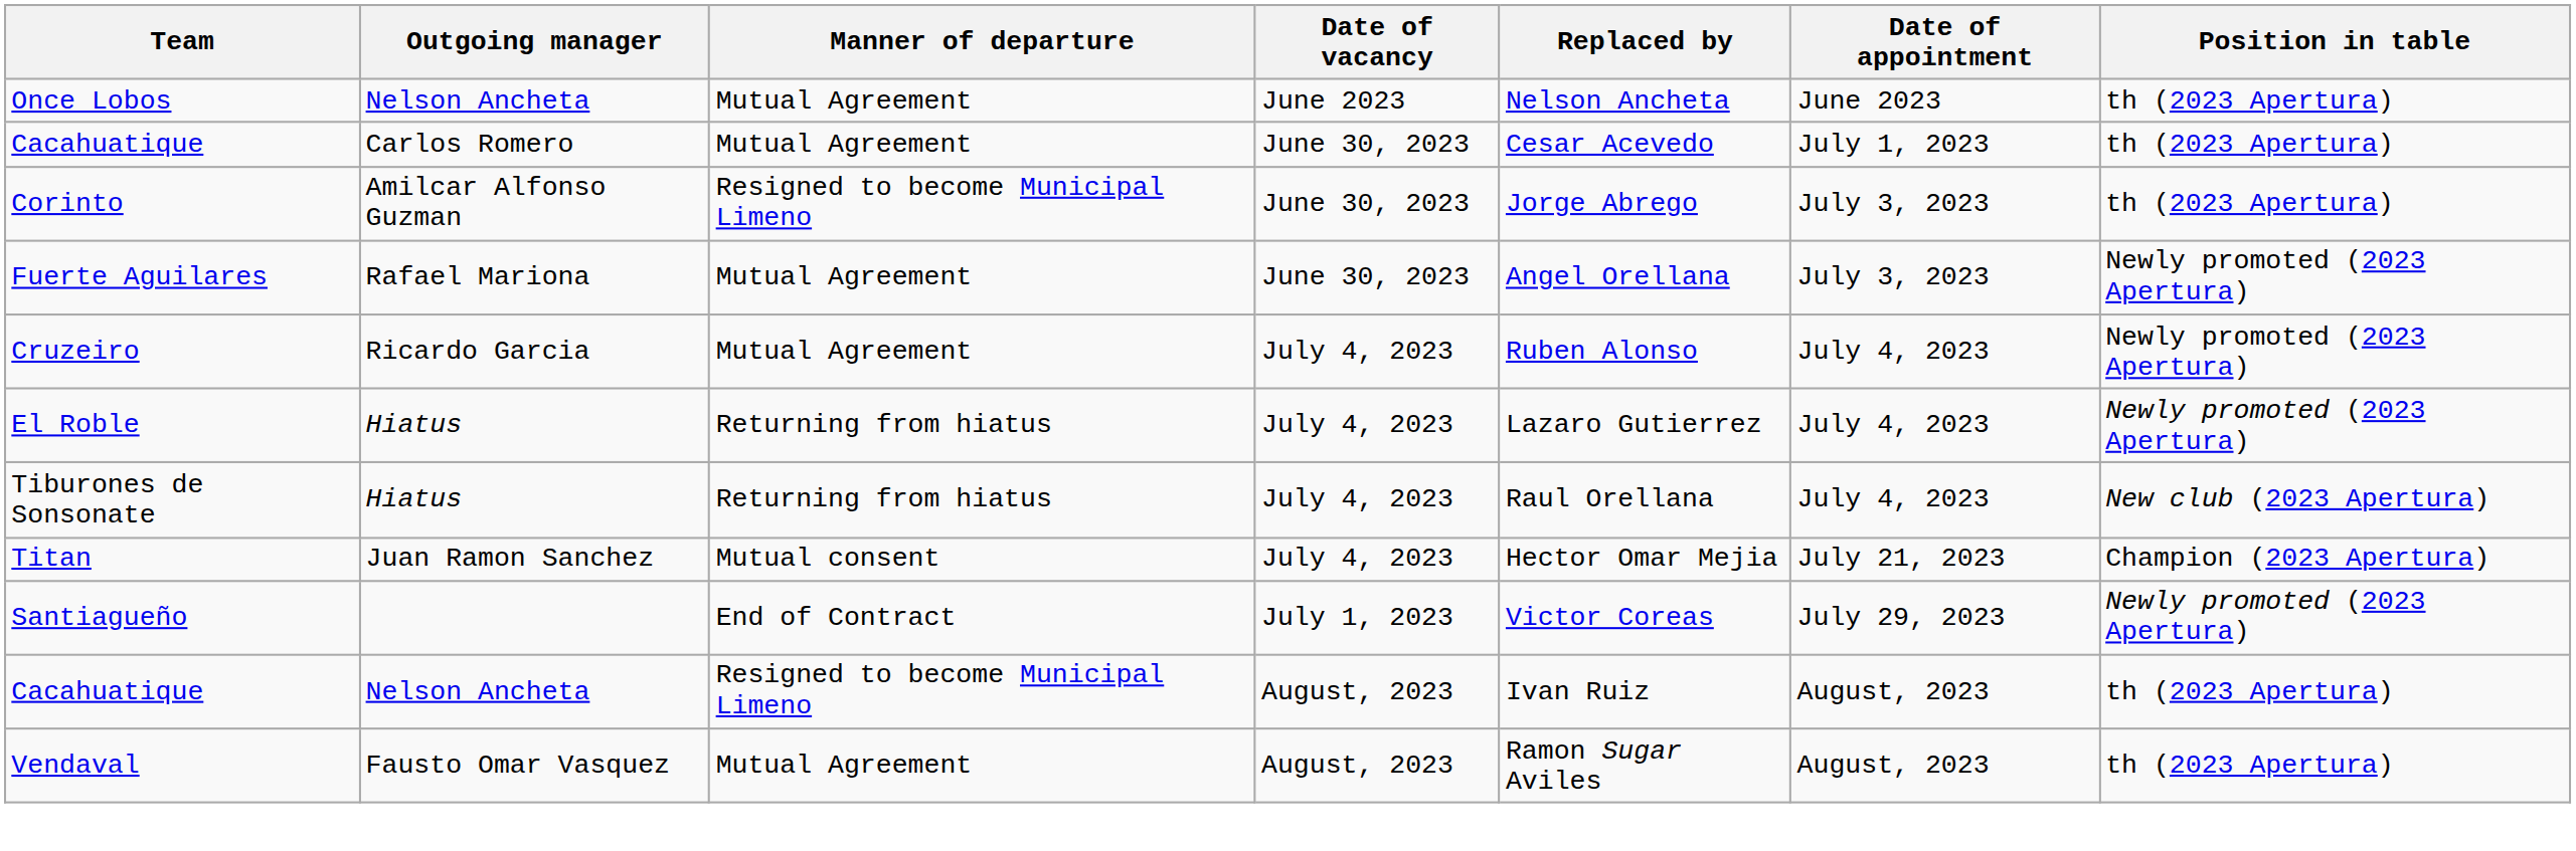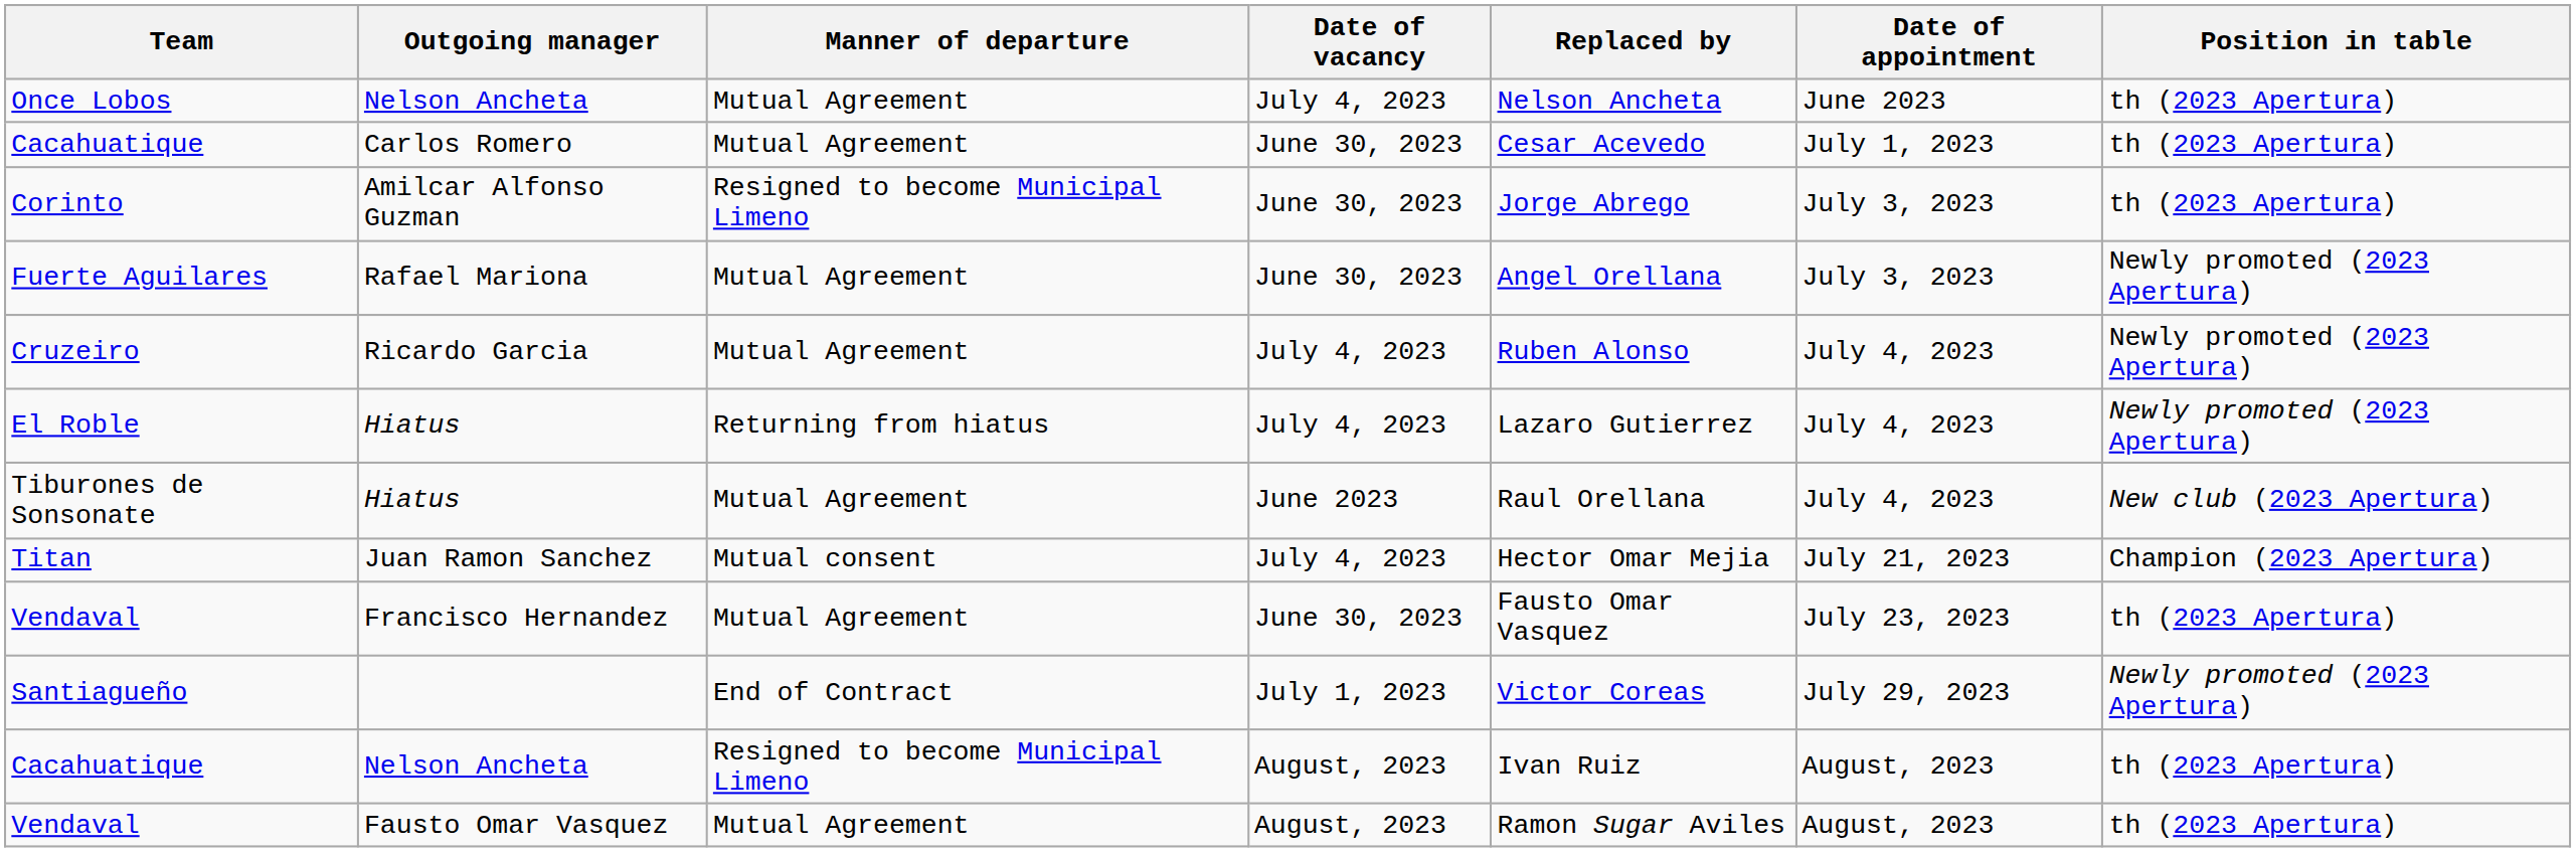 <table class="wikitable">
 <tr>
 <th>Team</th>
 <th>Outgoing manager</th>
 <th>Manner of departure</th>
 <th>Date of vacancy</th>
 <th>Replaced by</th>
 <th>Date of appointment</th>
 <th>Position in table</th>
 </tr>
 <tr>
 <td><a href='#'>Once Lobos</a></td>
 <td> <a href='#'>Nelson Ancheta</a></td>
 <td>Mutual Agreement</td>
-<td>June 2023</td>
+<td>July 4, 2023</td>
 <td> <a href='#'>Nelson Ancheta</a></td>
 <td>June 2023</td>
 <td>th (<a href='#'>2023 Apertura</a>)</td>
 </tr>
 <tr>
 <td><a href='#'>Cacahuatique</a></td>
 <td> Carlos Romero</td>
 <td>Mutual Agreement</td>
 <td>June 30, 2023</td>
 <td> <a href='#'>Cesar Acevedo</a></td>
 <td>July 1, 2023</td>
 <td>th (<a href='#'>2023 Apertura</a>)</td>
 </tr>
 <tr>
 <td><a href='#'>Corinto</a></td>
 <td> Amilcar Alfonso Guzman</td>
 <td>Resigned to become <a href='#'>Municipal Limeno</a></td>
 <td>June 30, 2023</td>
 <td> <a href='#'>Jorge Abrego</a></td>
 <td>July 3, 2023</td>
 <td>th (<a href='#'>2023 Apertura</a>)</td>
 </tr>
 <tr>
 <td><a href='#'>Fuerte Aguilares</a></td>
 <td> Rafael Mariona</td>
 <td>Mutual Agreement</td>
 <td>June 30, 2023</td>
 <td> <a href='#'>Angel Orellana</a></td>
 <td>July 3, 2023</td>
 <td>Newly promoted (<a href='#'>2023 Apertura</a>)</td>
 </tr>
 <tr>
 <td><a href='#'>Cruzeiro</a></td>
 <td> Ricardo Garcia</td>
 <td>Mutual Agreement</td>
 <td>July 4, 2023</td>
 <td> <a href='#'>Ruben Alonso</a></td>
 <td>July 4, 2023</td>
 <td>Newly promoted (<a href='#'>2023 Apertura</a>)</td>
 </tr>
 <tr>
 <td><a href='#'>El Roble</a></td>
 <td> <em>Hiatus</em></td>
 <td>Returning from hiatus</td>
 <td>July 4, 2023</td>
 <td> Lazaro Gutierrez</td>
 <td>July 4, 2023</td>
 <td><em>Newly promoted</em> (<a href='#'>2023 Apertura</a>)</td>
 </tr>
 <tr>
 <td>Tiburones de Sonsonate</td>
 <td> <em>Hiatus</em></td>
-<td>Returning from hiatus</td>
-<td>July 4, 2023</td>
+<td>Mutual Agreement</td>
+<td>June 2023</td>
 <td> Raul Orellana</td>
 <td>July 4, 2023</td>
 <td><em>New club</em> (<a href='#'>2023 Apertura</a>)</td>
 </tr>
 <tr>
 <td><a href='#'>Titan</a></td>
 <td> Juan Ramon Sanchez</td>
 <td>Mutual consent</td>
 <td>July 4, 2023</td>
 <td> Hector Omar Mejia</td>
 <td>July 21, 2023</td>
 <td>Champion (<a href='#'>2023 Apertura</a>)</td>
+</tr>
+<tr>
+<td><a href='#'>Vendaval</a></td>
+<td> Francisco Hernandez</td>
+<td>Mutual Agreement</td>
+<td>June 30, 2023</td>
+<td> Fausto Omar Vasquez</td>
+<td>July 23, 2023</td>
+<td>th (<a href='#'>2023 Apertura</a>)</td>
 </tr>
 <tr>
 <td><a href='#'>Santiagueño</a></td>
 <td></td>
 <td>End of Contract</td>
 <td>July 1, 2023</td>
 <td> <a href='#'>Victor Coreas</a></td>
 <td>July 29, 2023</td>
 <td><em>Newly promoted</em>  (<a href='#'>2023 Apertura</a>)</td>
 </tr>
 <tr>
 <td><a href='#'>Cacahuatique</a></td>
 <td> <a href='#'>Nelson Ancheta</a></td>
 <td>Resigned to become <a href='#'>Municipal Limeno</a></td>
 <td>August, 2023</td>
 <td> Ivan Ruiz</td>
 <td>August, 2023</td>
 <td>th (<a href='#'>2023 Apertura</a>)</td>
 </tr>
 <tr>
 <td><a href='#'>Vendaval</a></td>
 <td> Fausto Omar Vasquez</td>
 <td>Mutual Agreement</td>
 <td>August, 2023</td>
 <td> Ramon <em>Sugar</em> Aviles</td>
 <td>August, 2023</td>
 <td>th (<a href='#'>2023 Apertura</a>)</td>
 </tr>
 </table>
